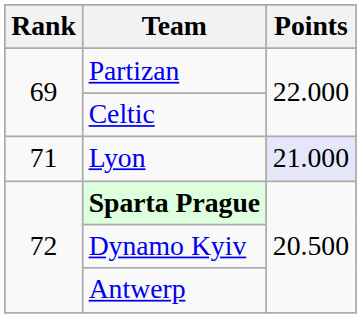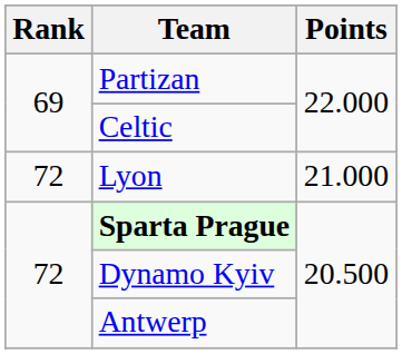 <table class="wikitable" style="text-align: center;">
 <tr>
 <th>Rank</th>
 <th>Team</th>
 <th>Points</th>
 </tr>
 <tr>
 <td rowspan="2">69</td>
 <td align=left> <a href='#'>Partizan</a></td>
 <td rowspan="2">22.000</td>
 </tr>
 <tr>
 <td align=left> <a href='#'>Celtic</a></td>
 </tr>
 <tr>
-<td>71</td>
+<td>72</td>
 <td align=left> <a href='#'>Lyon</a></td>
-<td style="background: lavender;">21.000</td>
+<td>21.000</td>
 </tr>
 <tr>
 <td rowspan="3">72</td>
 <td align=left bgcolor="#ddffdd"> <strong>Sparta Prague</strong></td>
 <td rowspan="3">20.500</td>
 </tr>
 <tr>
 <td align=left> <a href='#'>Dynamo Kyiv</a></td>
 </tr>
 <tr>
 <td align=left> <a href='#'>Antwerp</a></td>
 </tr>
 </table>
